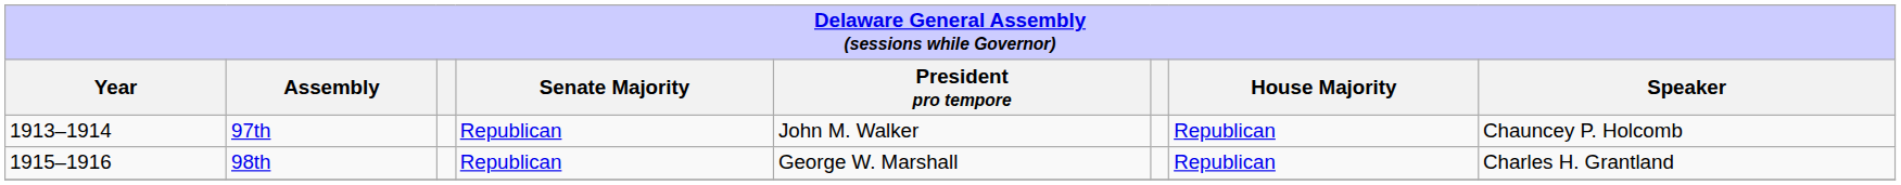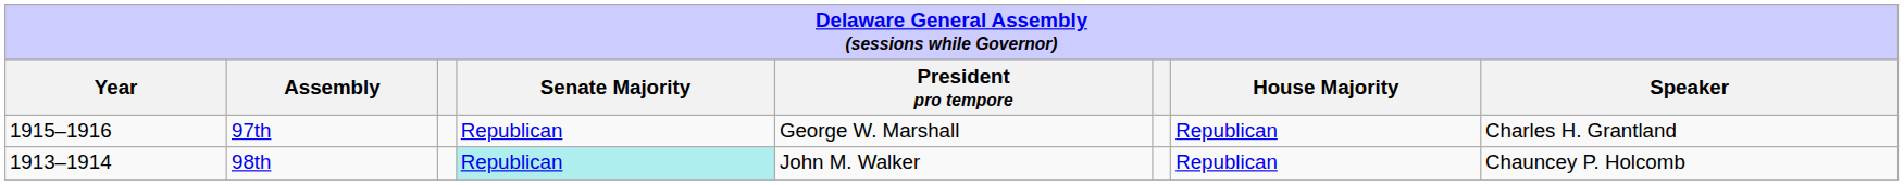 <table class=wikitable style="width: 94%" style="text-align: center;" align="center">
 <tr bgcolor=#cccccc>
 <th colspan=12 style="background: #ccccff;"><strong><a href='#'>Delaware General Assembly</a></strong> <br> <small> <em>(sessions while Governor)</em></small></th>
 </tr>
 <tr>
 <th><strong>Year</strong></th>
 <th><strong>Assembly</strong></th>
 <th></th>
 <th><strong>Senate Majority</strong></th>
 <th><strong>President<br><em><small>pro tempore</small><strong><em></th>
 <th></th>
 <th></strong>House Majority<strong></th>
 <th></strong>Speaker<strong></th>
 </tr>
 <tr>
-<td>1913–1914</td>
+<td>1915–1916</td>
 <td><a href='#'>97th</a></td>
-<td></td>
-<td><a href='#'>Republican</a></td>
-<td>John M. Walker</td>
-<td></td>
-<td><a href='#'>Republican</a></td>
-<td>Chauncey P. Holcomb</td>
-</tr>
-<tr>
-<td>1915–1916</td>
-<td><a href='#'>98th</a></td>
 <td></td>
 <td><a href='#'>Republican</a></td>
 <td>George W. Marshall</td>
 <td></td>
 <td><a href='#'>Republican</a></td>
 <td>Charles H. Grantland</td>
 </tr>
 <tr>
+<td>1913–1914</td>
+<td><a href='#'>98th</a></td>
+<td></td>
+<td style="background: paleturquoise;"><a href='#'>Republican</a></td>
+<td>John M. Walker</td>
+<td></td>
+<td><a href='#'>Republican</a></td>
+<td>Chauncey P. Holcomb</td>
+</tr>
+<tr>
 </tr>
 </table>
